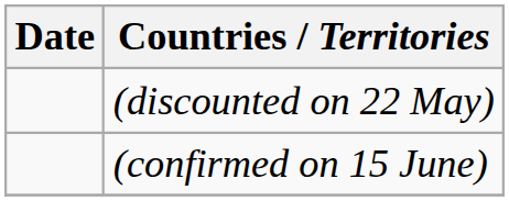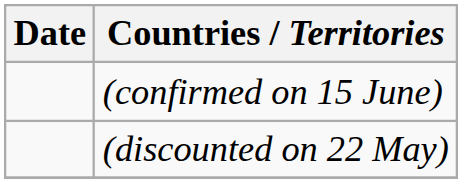 <table class="wikitable mw-datatable">
 <tr>
 <th scope="col">Date</th>
 <th scope="col">Countries / <em>Territories</em></th>
 </tr>
 <tr>
 <td></td>
-<td> <em>(discounted on 22 May)</em></td>
+<td> <em>(confirmed on 15 June)</em></td>
 </tr>
 <tr>
 <td></td>
-<td> <em>(confirmed on 15 June)</em></td>
+<td> <em>(discounted on 22 May)</em></td>
 </tr>
 <tr>
 </tr>
 </table>
